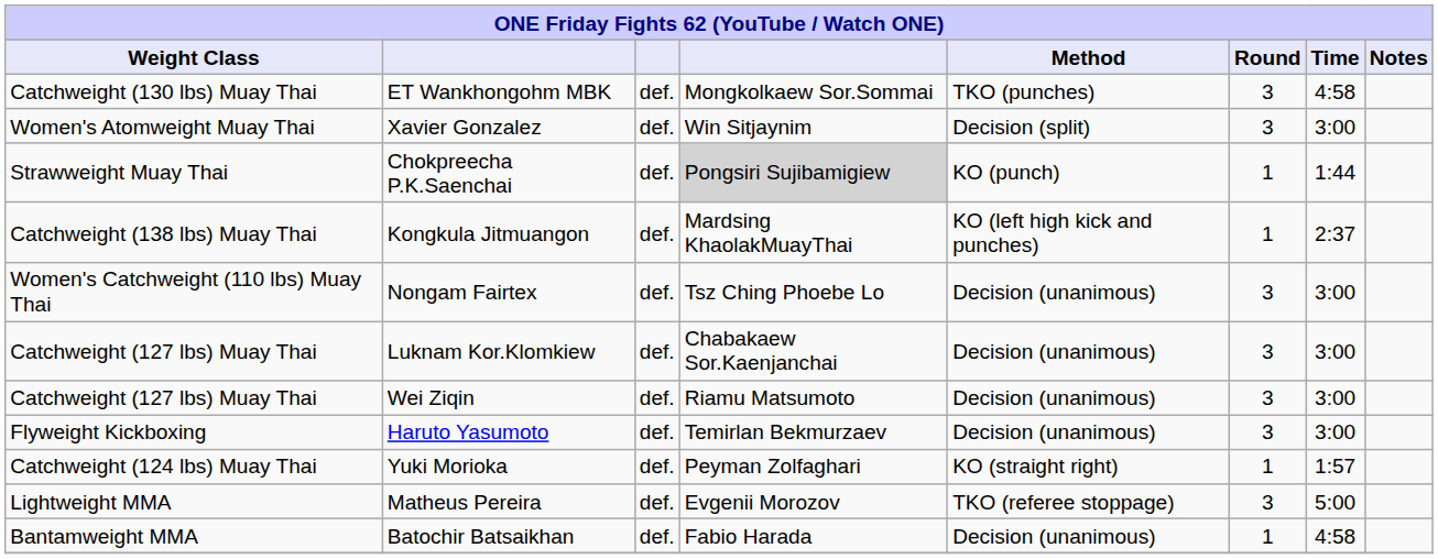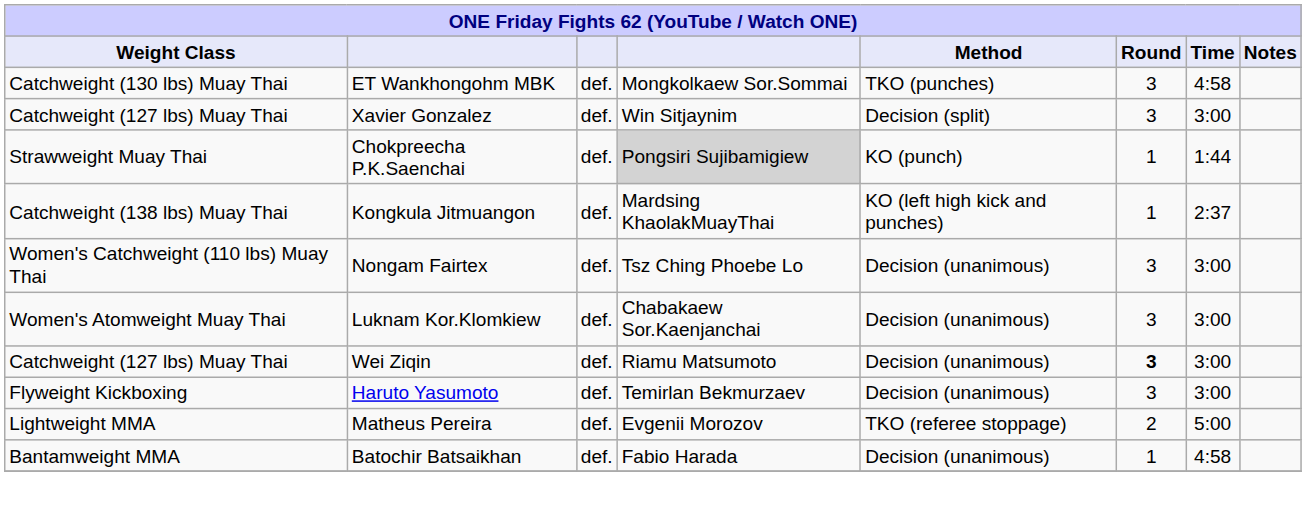 <table class="wikitable" style="font-size: 80%;">
 <tr>
 <th colspan="8" style="background-color: #ccf; color: #000080; text-align: center;"><strong>ONE Friday Fights 62 (YouTube / Watch ONE)</strong></th>
 </tr>
 <tr>
 <th colspan="1" style="background-color: #E6E8FA; color: #000000; text-align: center;">Weight Class</th>
 <th colspan="1" style="background-color: #E6E8FA; color: #000000; text-align: center;"></th>
 <th colspan="1" style="background-color: #E6E8FA; color: #000000; text-align: center;"></th>
 <th colspan="1" style="background-color: #E6E8FA; color: #000000; text-align: center;"></th>
 <th colspan="1" style="background-color: #E6E8FA; color: #000000; text-align: center;">Method</th>
 <th colspan="1" style="background-color: #E6E8FA; color: #000000; text-align: center;">Round</th>
 <th colspan="1" style="background-color: #E6E8FA; color: #000000; text-align: center;">Time</th>
 <th colspan="1" style="background-color: #E6E8FA; color: #000000; text-align: center;">Notes</th>
 </tr>
 <tr>
 <td>Catchweight (130 lbs) Muay Thai</td>
 <td> ET Wankhongohm MBK</td>
 <td>def.</td>
 <td> Mongkolkaew Sor.Sommai</td>
 <td>TKO (punches)</td>
 <td align=center>3</td>
 <td align=center>4:58</td>
 <td></td>
 </tr>
 <tr>
-<td>Women's Atomweight Muay Thai</td>
+<td>Catchweight (127 lbs) Muay Thai</td>
 <td> Xavier Gonzalez</td>
 <td>def.</td>
 <td> Win Sitjaynim</td>
 <td>Decision (split)</td>
 <td align=center>3</td>
 <td align=center>3:00</td>
 <td></td>
 </tr>
 <tr>
 <td>Strawweight Muay Thai</td>
 <td> Chokpreecha P.K.Saenchai</td>
 <td>def.</td>
 <td style="background: lightgrey;"> Pongsiri Sujibamigiew</td>
 <td>KO (punch)</td>
 <td align=center>1</td>
 <td align=center>1:44</td>
 <td></td>
 </tr>
 <tr>
 <td>Catchweight (138 lbs) Muay Thai</td>
 <td> Kongkula Jitmuangon</td>
 <td>def.</td>
 <td> Mardsing KhaolakMuayThai</td>
 <td>KO (left high kick and punches)</td>
 <td align=center>1</td>
 <td align=center>2:37</td>
 <td></td>
 </tr>
 <tr>
 <td>Women's Catchweight (110 lbs) Muay Thai</td>
 <td> Nongam Fairtex</td>
 <td>def.</td>
 <td> Tsz Ching Phoebe Lo</td>
 <td>Decision (unanimous)</td>
 <td align=center>3</td>
 <td align=center>3:00</td>
 <td></td>
 </tr>
 <tr>
-<td>Catchweight (127 lbs) Muay Thai</td>
+<td>Women's Atomweight Muay Thai</td>
 <td> Luknam Kor.Klomkiew</td>
 <td>def.</td>
 <td> Chabakaew Sor.Kaenjanchai</td>
 <td>Decision (unanimous)</td>
 <td align=center>3</td>
 <td align=center>3:00</td>
 <td></td>
 </tr>
 <tr>
 <td>Catchweight (127 lbs) Muay Thai</td>
 <td> Wei Ziqin</td>
 <td>def.</td>
 <td> Riamu Matsumoto</td>
 <td>Decision (unanimous)</td>
-<td align=center>3</td>
+<td align=center><strong>3</strong></td>
 <td align=center>3:00</td>
 <td></td>
 </tr>
 <tr>
 <td>Flyweight Kickboxing</td>
 <td> <a href='#'>Haruto Yasumoto</a></td>
 <td>def.</td>
 <td> Temirlan Bekmurzaev</td>
 <td>Decision (unanimous)</td>
 <td align=center>3</td>
 <td align=center>3:00</td>
 <td></td>
 </tr>
 <tr>
-<td>Catchweight (124 lbs) Muay Thai</td>
-<td> Yuki Morioka</td>
-<td>def.</td>
-<td> Peyman Zolfaghari</td>
-<td>KO (straight right)</td>
-<td align=center>1</td>
-<td align=center>1:57</td>
-<td></td>
-</tr>
-<tr>
 <td>Lightweight MMA</td>
 <td> Matheus Pereira</td>
 <td>def.</td>
 <td> Evgenii Morozov</td>
 <td>TKO (referee stoppage)</td>
-<td align=center>3</td>
+<td align=center>2</td>
 <td align=center>5:00</td>
 <td></td>
 </tr>
 <tr>
 <td>Bantamweight MMA</td>
 <td> Batochir Batsaikhan</td>
 <td>def.</td>
 <td> Fabio Harada</td>
 <td>Decision (unanimous)</td>
 <td align=center>1</td>
 <td align=center>4:58</td>
 <td></td>
 </tr>
 <tr>
 </tr>
 </table>
